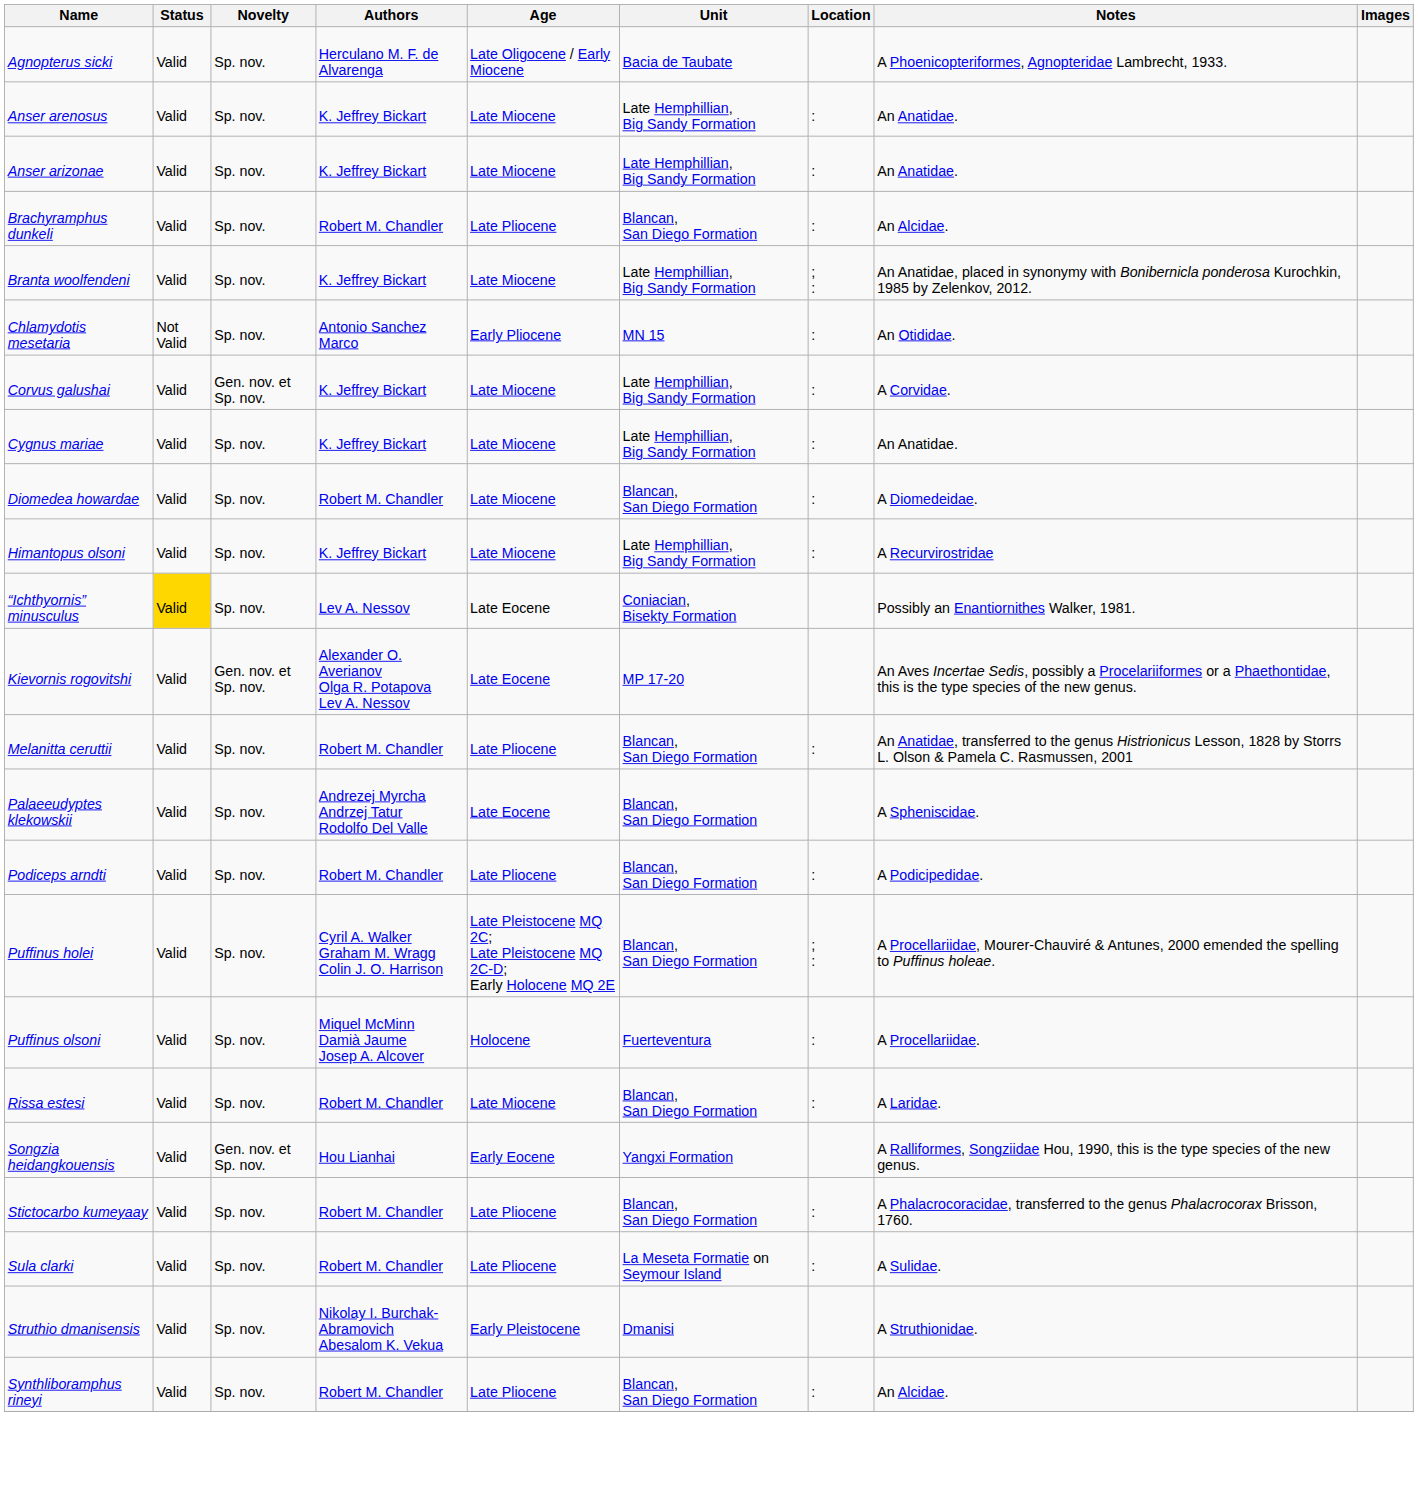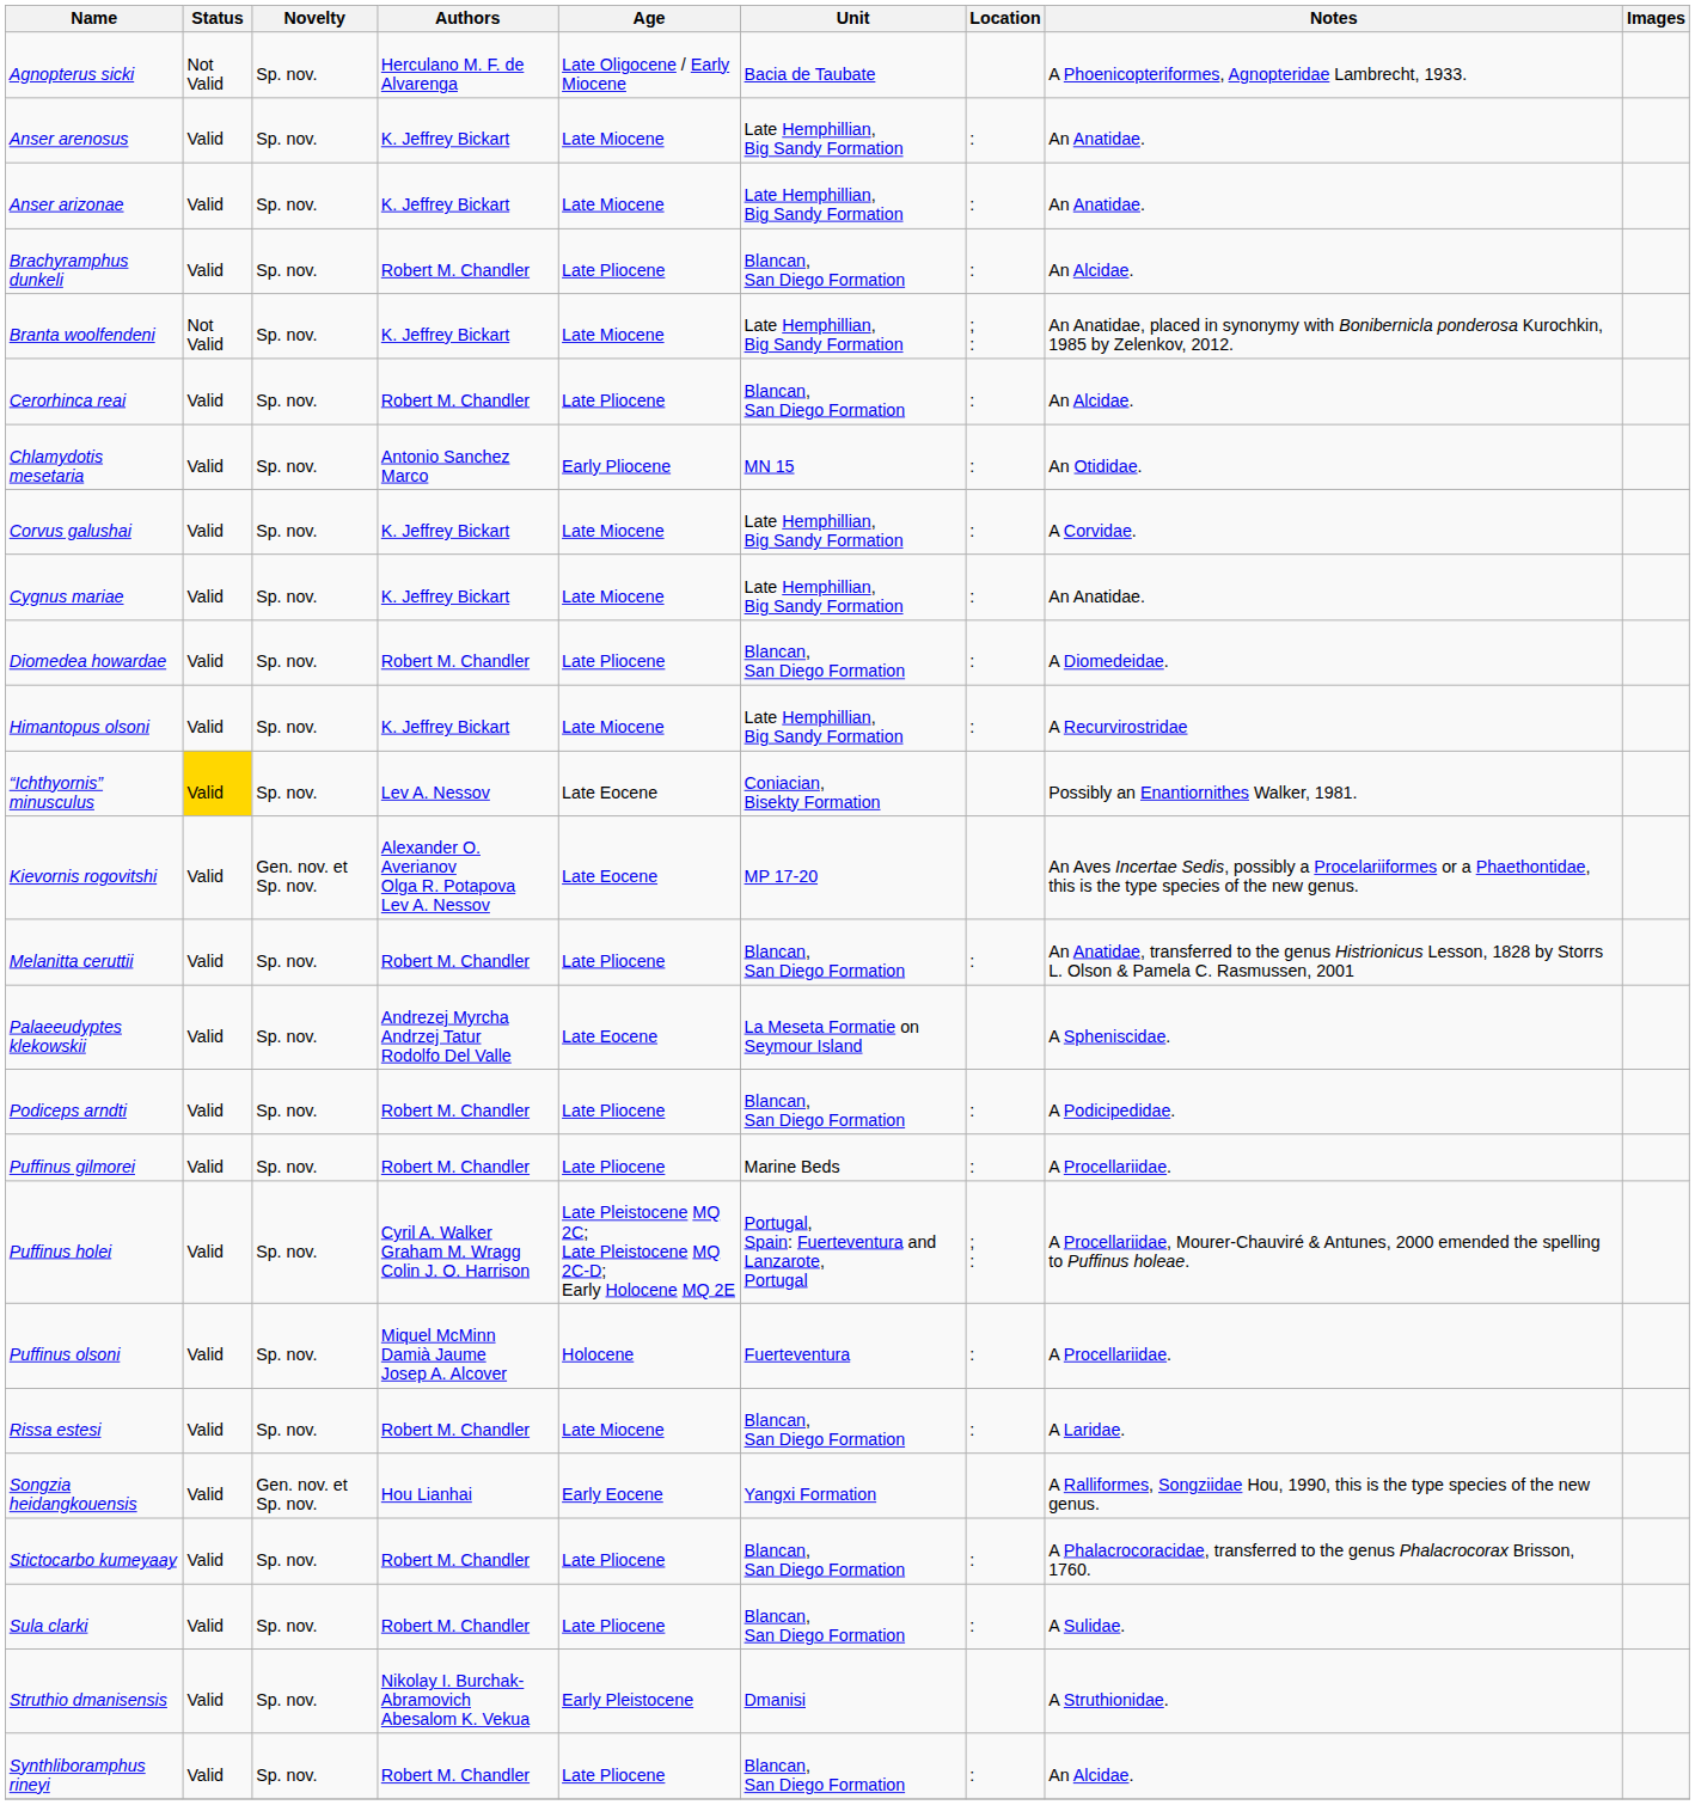 <table class="wikitable sortable" align="center" width="100%">
 <tr>
 <th>Name</th>
 <th>Status</th>
 <th>Novelty</th>
 <th>Authors</th>
 <th>Age</th>
 <th>Unit</th>
 <th>Location</th>
 <th>Notes</th>
 <th>Images</th>
 </tr>
 <tr>
 <td><br><em><a href='#'>Agnopterus sicki</a></em> </td>
-<td><br>Valid</td>
+<td><br>Not Valid</td>
 <td><br>Sp. nov.</td>
 <td><br><a href='#'>Herculano M. F. de Alvarenga</a></td>
 <td><br><a href='#'>Late Oligocene</a> / <a href='#'>Early Miocene</a></td>
 <td><br><a href='#'>Bacia de Taubate</a></td>
 <td><br></td>
 <td><br>A <a href='#'>Phoenicopteriformes</a>, <a href='#'>Agnopteridae</a> Lambrecht, 1933.</td>
 <td></td>
 </tr>
 <tr>
 <td><br><em><a href='#'>Anser arenosus</a></em> </td>
 <td><br>Valid</td>
 <td><br>Sp. nov.</td>
 <td><br><a href='#'>K. Jeffrey Bickart</a></td>
 <td><br><a href='#'>Late Miocene</a></td>
 <td><br>Late <a href='#'>Hemphillian</a>,<br><a href='#'>Big Sandy Formation</a></td>
 <td><br>:<br></td>
 <td><br>An <a href='#'>Anatidae</a>.</td>
 <td></td>
 </tr>
 <tr>
 <td><br><em><a href='#'>Anser arizonae</a></em> </td>
 <td><br>Valid</td>
 <td><br>Sp. nov.</td>
 <td><br><a href='#'>K. Jeffrey Bickart</a></td>
 <td><br><a href='#'>Late Miocene</a></td>
 <td><br><a href='#'>Late Hemphillian</a>,<br><a href='#'>Big Sandy Formation</a></td>
 <td><br>:<br></td>
 <td><br>An <a href='#'>Anatidae</a>.</td>
 <td></td>
 </tr>
 <tr>
 <td><br><em><a href='#'>Brachyramphus dunkeli</a></em> </td>
 <td><br>Valid</td>
 <td><br>Sp. nov.</td>
 <td><br><a href='#'>Robert M. Chandler</a></td>
 <td><br><a href='#'>Late Pliocene</a></td>
 <td><br><a href='#'>Blancan</a>,<br><a href='#'>San Diego Formation</a></td>
 <td><br>:<br></td>
 <td><br>An <a href='#'>Alcidae</a>.</td>
 <td></td>
 </tr>
 <tr>
 <td><br><em><a href='#'>Branta woolfendeni</a></em> </td>
-<td><br>Valid</td>
+<td><br>Not Valid</td>
 <td><br>Sp. nov.</td>
 <td><br><a href='#'>K. Jeffrey Bickart</a></td>
 <td><br><a href='#'>Late Miocene</a></td>
 <td><br>Late <a href='#'>Hemphillian</a>,<br><a href='#'>Big Sandy Formation</a></td>
 <td><br>;<br>:<br></td>
 <td><br>An Anatidae, placed in synonymy with <em>Bonibernicla ponderosa</em> Kurochkin, 1985 by Zelenkov, 2012.</td>
 <td></td>
 </tr>
 <tr>
+<td><br><em><a href='#'>Cerorhinca reai</a></em> </td>
+<td><br>Valid</td>
+<td><br>Sp. nov.</td>
+<td><br><a href='#'>Robert M. Chandler</a></td>
+<td><br><a href='#'>Late Pliocene</a></td>
+<td><br><a href='#'>Blancan</a>,<br><a href='#'>San Diego Formation</a></td>
+<td><br>:<br></td>
+<td><br>An <a href='#'>Alcidae</a>.</td>
+<td></td>
+</tr>
+<tr>
 <td><br><em><a href='#'>Chlamydotis mesetaria</a></em> </td>
-<td><br>Not Valid</td>
+<td><br>Valid</td>
 <td><br>Sp. nov.</td>
 <td><br><a href='#'>Antonio Sanchez Marco</a></td>
 <td><br><a href='#'>Early Pliocene</a></td>
 <td><br><a href='#'>MN 15</a></td>
 <td><br>:<br></td>
 <td><br>An <a href='#'>Otididae</a>.</td>
 <td></td>
 </tr>
 <tr>
 <td><br><em><a href='#'>Corvus galushai</a></em> </td>
 <td><br>Valid</td>
-<td><br>Gen. nov. et Sp. nov.</td>
+<td><br>Sp. nov.</td>
 <td><br><a href='#'>K. Jeffrey Bickart</a></td>
 <td><br><a href='#'>Late Miocene</a></td>
 <td><br>Late <a href='#'>Hemphillian</a>,<br><a href='#'>Big Sandy Formation</a></td>
 <td><br>:<br></td>
 <td><br>A <a href='#'>Corvidae</a>.</td>
 <td></td>
 </tr>
 <tr>
 <td><br><em><a href='#'>Cygnus mariae</a></em> </td>
 <td><br>Valid</td>
 <td><br>Sp. nov.</td>
 <td><br><a href='#'>K. Jeffrey Bickart</a></td>
 <td><br><a href='#'>Late Miocene</a></td>
 <td><br>Late <a href='#'>Hemphillian</a>,<br><a href='#'>Big Sandy Formation</a></td>
 <td><br>:<br></td>
 <td><br>An Anatidae.</td>
 <td></td>
 </tr>
 <tr>
 <td><br><em><a href='#'>Diomedea howardae</a></em> </td>
 <td><br>Valid</td>
 <td><br>Sp. nov.</td>
 <td><br><a href='#'>Robert M. Chandler</a></td>
-<td><br><a href='#'>Late Miocene</a></td>
+<td><br><a href='#'>Late Pliocene</a></td>
 <td><br><a href='#'>Blancan</a>,<br><a href='#'>San Diego Formation</a></td>
 <td><br>:<br></td>
 <td><br>A <a href='#'>Diomedeidae</a>.</td>
 <td></td>
 </tr>
 <tr>
 <td><br><em><a href='#'>Himantopus olsoni</a></em> </td>
 <td><br>Valid</td>
 <td><br>Sp. nov.</td>
 <td><br><a href='#'>K. Jeffrey Bickart</a></td>
 <td><br><a href='#'>Late Miocene</a></td>
 <td><br>Late <a href='#'>Hemphillian</a>,<br><a href='#'>Big Sandy Formation</a></td>
 <td><br>:<br></td>
 <td><br>A <a href='#'>Recurvirostridae</a></td>
 <td></td>
 </tr>
 <tr>
 <td><br><em><a href='#'>“Ichthyornis” minusculus</a></em> </td>
 <td style="background: gold;"><br>Valid</td>
 <td><br>Sp. nov.</td>
 <td><br><a href='#'>Lev A. Nessov</a></td>
 <td><br>Late Eocene</td>
 <td><br><a href='#'>Coniacian</a>,<br><a href='#'>Bisekty Formation</a></td>
 <td><br></td>
 <td><br>Possibly an <a href='#'>Enantiornithes</a> Walker, 1981.</td>
 <td></td>
 </tr>
 <tr>
 <td><br><em><a href='#'>Kievornis rogovitshi</a></em> </td>
 <td><br>Valid</td>
 <td><br>Gen. nov. et Sp. nov.</td>
 <td><br><a href='#'>Alexander O. Averianov</a><br><a href='#'>Olga R. Potapova</a><br><a href='#'>Lev A. Nessov</a></td>
 <td><br><a href='#'>Late Eocene</a></td>
 <td><br><a href='#'>MP 17-20</a></td>
 <td><br></td>
 <td><br>An Aves <em>Incertae Sedis</em>, possibly a <a href='#'>Procelariiformes</a> or a <a href='#'>Phaethontidae</a>, this is the type species of the new genus.</td>
 <td></td>
 </tr>
 <tr>
 <td><br><em><a href='#'>Melanitta ceruttii</a></em> </td>
 <td><br>Valid</td>
 <td><br>Sp. nov.</td>
 <td><br><a href='#'>Robert M. Chandler</a></td>
 <td><br><a href='#'>Late Pliocene</a></td>
 <td><br><a href='#'>Blancan</a>,<br><a href='#'>San Diego Formation</a></td>
 <td><br>:<br></td>
 <td><br>An <a href='#'>Anatidae</a>, transferred to the genus <em>Histrionicus</em> Lesson, 1828 by Storrs L. Olson & Pamela C. Rasmussen, 2001 </td>
 <td></td>
 </tr>
 <tr>
 <td><br><em><a href='#'>Palaeeudyptes klekowskii</a></em> </td>
 <td><br>Valid</td>
 <td><br>Sp. nov.</td>
 <td><br><a href='#'>Andrezej Myrcha</a><br><a href='#'>Andrzej Tatur</a><br><a href='#'>Rodolfo Del Valle</a></td>
 <td><br><a href='#'>Late Eocene</a></td>
-<td><br><a href='#'>Blancan</a>,<br><a href='#'>San Diego Formation</a></td>
+<td><br><a href='#'>La Meseta Formatie</a> on <a href='#'>Seymour Island</a></td>
 <td><br></td>
 <td><br>A <a href='#'>Spheniscidae</a>.</td>
 <td></td>
 </tr>
 <tr>
 <td><br><em><a href='#'>Podiceps arndti</a></em> </td>
 <td><br>Valid</td>
 <td><br>Sp. nov.</td>
 <td><br><a href='#'>Robert M. Chandler</a></td>
 <td><br><a href='#'>Late Pliocene</a></td>
 <td><br><a href='#'>Blancan</a>,<br><a href='#'>San Diego Formation</a></td>
 <td><br>:<br></td>
 <td><br>A <a href='#'>Podicipedidae</a>.</td>
 <td></td>
 </tr>
 <tr>
+<td><br><em><a href='#'>Puffinus gilmorei</a></em> </td>
+<td><br>Valid</td>
+<td><br>Sp. nov.</td>
+<td><br><a href='#'>Robert M. Chandler</a></td>
+<td><br><a href='#'>Late Pliocene</a></td>
+<td><br>Marine Beds</td>
+<td><br>:<br></td>
+<td><br>A <a href='#'>Procellariidae</a>.</td>
+<td></td>
+</tr>
+<tr>
 <td><br><em><a href='#'>Puffinus holei</a></em> </td>
 <td><br>Valid</td>
 <td><br>Sp. nov.</td>
 <td><br><a href='#'>Cyril A. Walker</a><br><a href='#'>Graham M. Wragg</a><br><a href='#'>Colin J. O. Harrison</a></td>
 <td><br><a href='#'>Late Pleistocene</a> <a href='#'>MQ 2C</a>;<br><a href='#'>Late Pleistocene</a> <a href='#'>MQ 2C-D</a>;<br>Early <a href='#'>Holocene</a> <a href='#'>MQ 2E</a></td>
-<td><br><a href='#'>Blancan</a>,<br><a href='#'>San Diego Formation</a></td>
+<td><br><a href='#'>Portugal</a>,<br><a href='#'>Spain</a>: <a href='#'>Fuerteventura</a> and <a href='#'>Lanzarote</a>,<br><a href='#'>Portugal</a></td>
 <td><br>;<br>:<br></td>
 <td><br>A <a href='#'>Procellariidae</a>, Mourer-Chauviré & Antunes, 2000  emended the spelling to <em>Puffinus holeae</em>.</td>
 <td></td>
 </tr>
 <tr>
 <td><br><em><a href='#'>Puffinus olsoni</a></em> </td>
 <td><br>Valid</td>
 <td><br>Sp. nov.</td>
 <td><br><a href='#'>Miquel McMinn</a><br><a href='#'>Damià Jaume</a><br><a href='#'>Josep A. Alcover</a></td>
 <td><br><a href='#'>Holocene</a></td>
 <td><br><a href='#'>Fuerteventura</a></td>
 <td><br>:<br></td>
 <td><br>A <a href='#'>Procellariidae</a>.</td>
 <td></td>
 </tr>
 <tr>
 <td><br><em><a href='#'>Rissa estesi</a></em> </td>
 <td><br>Valid</td>
 <td><br>Sp. nov.</td>
 <td><br><a href='#'>Robert M. Chandler</a></td>
 <td><br><a href='#'>Late Miocene</a></td>
 <td><br><a href='#'>Blancan</a>,<br><a href='#'>San Diego Formation</a></td>
 <td><br>:<br></td>
 <td><br>A <a href='#'>Laridae</a>.</td>
 <td></td>
 </tr>
 <tr>
 <td><br><em><a href='#'>Songzia heidangkouensis</a></em> </td>
 <td><br>Valid</td>
 <td><br>Gen. nov. et Sp. nov.</td>
 <td><br><a href='#'>Hou Lianhai</a></td>
 <td><br><a href='#'>Early Eocene</a></td>
 <td><br><a href='#'>Yangxi Formation</a></td>
 <td><br></td>
 <td><br>A <a href='#'>Ralliformes</a>, <a href='#'>Songziidae</a> Hou, 1990, this is the type species of the new genus.</td>
 <td></td>
 </tr>
 <tr>
 <td><br><em><a href='#'>Stictocarbo kumeyaay</a></em> </td>
 <td><br>Valid</td>
 <td><br>Sp. nov.</td>
 <td><br><a href='#'>Robert M. Chandler</a></td>
 <td><br><a href='#'>Late Pliocene</a></td>
 <td><br><a href='#'>Blancan</a>,<br><a href='#'>San Diego Formation</a></td>
 <td><br>:<br></td>
 <td><br>A <a href='#'>Phalacrocoracidae</a>, transferred to the genus <em>Phalacrocorax</em> Brisson, 1760.</td>
 <td></td>
 </tr>
 <tr>
 <td><br><em><a href='#'>Sula clarki</a></em> </td>
 <td><br>Valid</td>
 <td><br>Sp. nov.</td>
 <td><br><a href='#'>Robert M. Chandler</a></td>
 <td><br><a href='#'>Late Pliocene</a></td>
-<td><br><a href='#'>La Meseta Formatie</a> on <a href='#'>Seymour Island</a></td>
+<td><br><a href='#'>Blancan</a>,<br><a href='#'>San Diego Formation</a></td>
 <td><br>:<br></td>
 <td><br>A <a href='#'>Sulidae</a>.</td>
 <td></td>
 </tr>
 <tr>
 <td><br><em><a href='#'>Struthio dmanisensis</a></em> </td>
 <td><br>Valid</td>
 <td><br>Sp. nov.</td>
 <td><br><a href='#'>Nikolay I. Burchak-Abramovich</a><br><a href='#'>Abesalom K. Vekua</a></td>
 <td><br><a href='#'>Early Pleistocene</a></td>
 <td><br><a href='#'>Dmanisi</a></td>
 <td><br></td>
 <td><br>A <a href='#'>Struthionidae</a>.</td>
 <td></td>
 </tr>
 <tr>
 <td><br><em><a href='#'>Synthliboramphus rineyi</a></em> </td>
 <td><br>Valid</td>
 <td><br>Sp. nov.</td>
 <td><br><a href='#'>Robert M. Chandler</a></td>
 <td><br><a href='#'>Late Pliocene</a></td>
 <td><br><a href='#'>Blancan</a>,<br><a href='#'>San Diego Formation</a></td>
 <td><br>:<br></td>
 <td><br>An <a href='#'>Alcidae</a>.</td>
 <td></td>
 </tr>
 <tr>
 </tr>
 </table>
